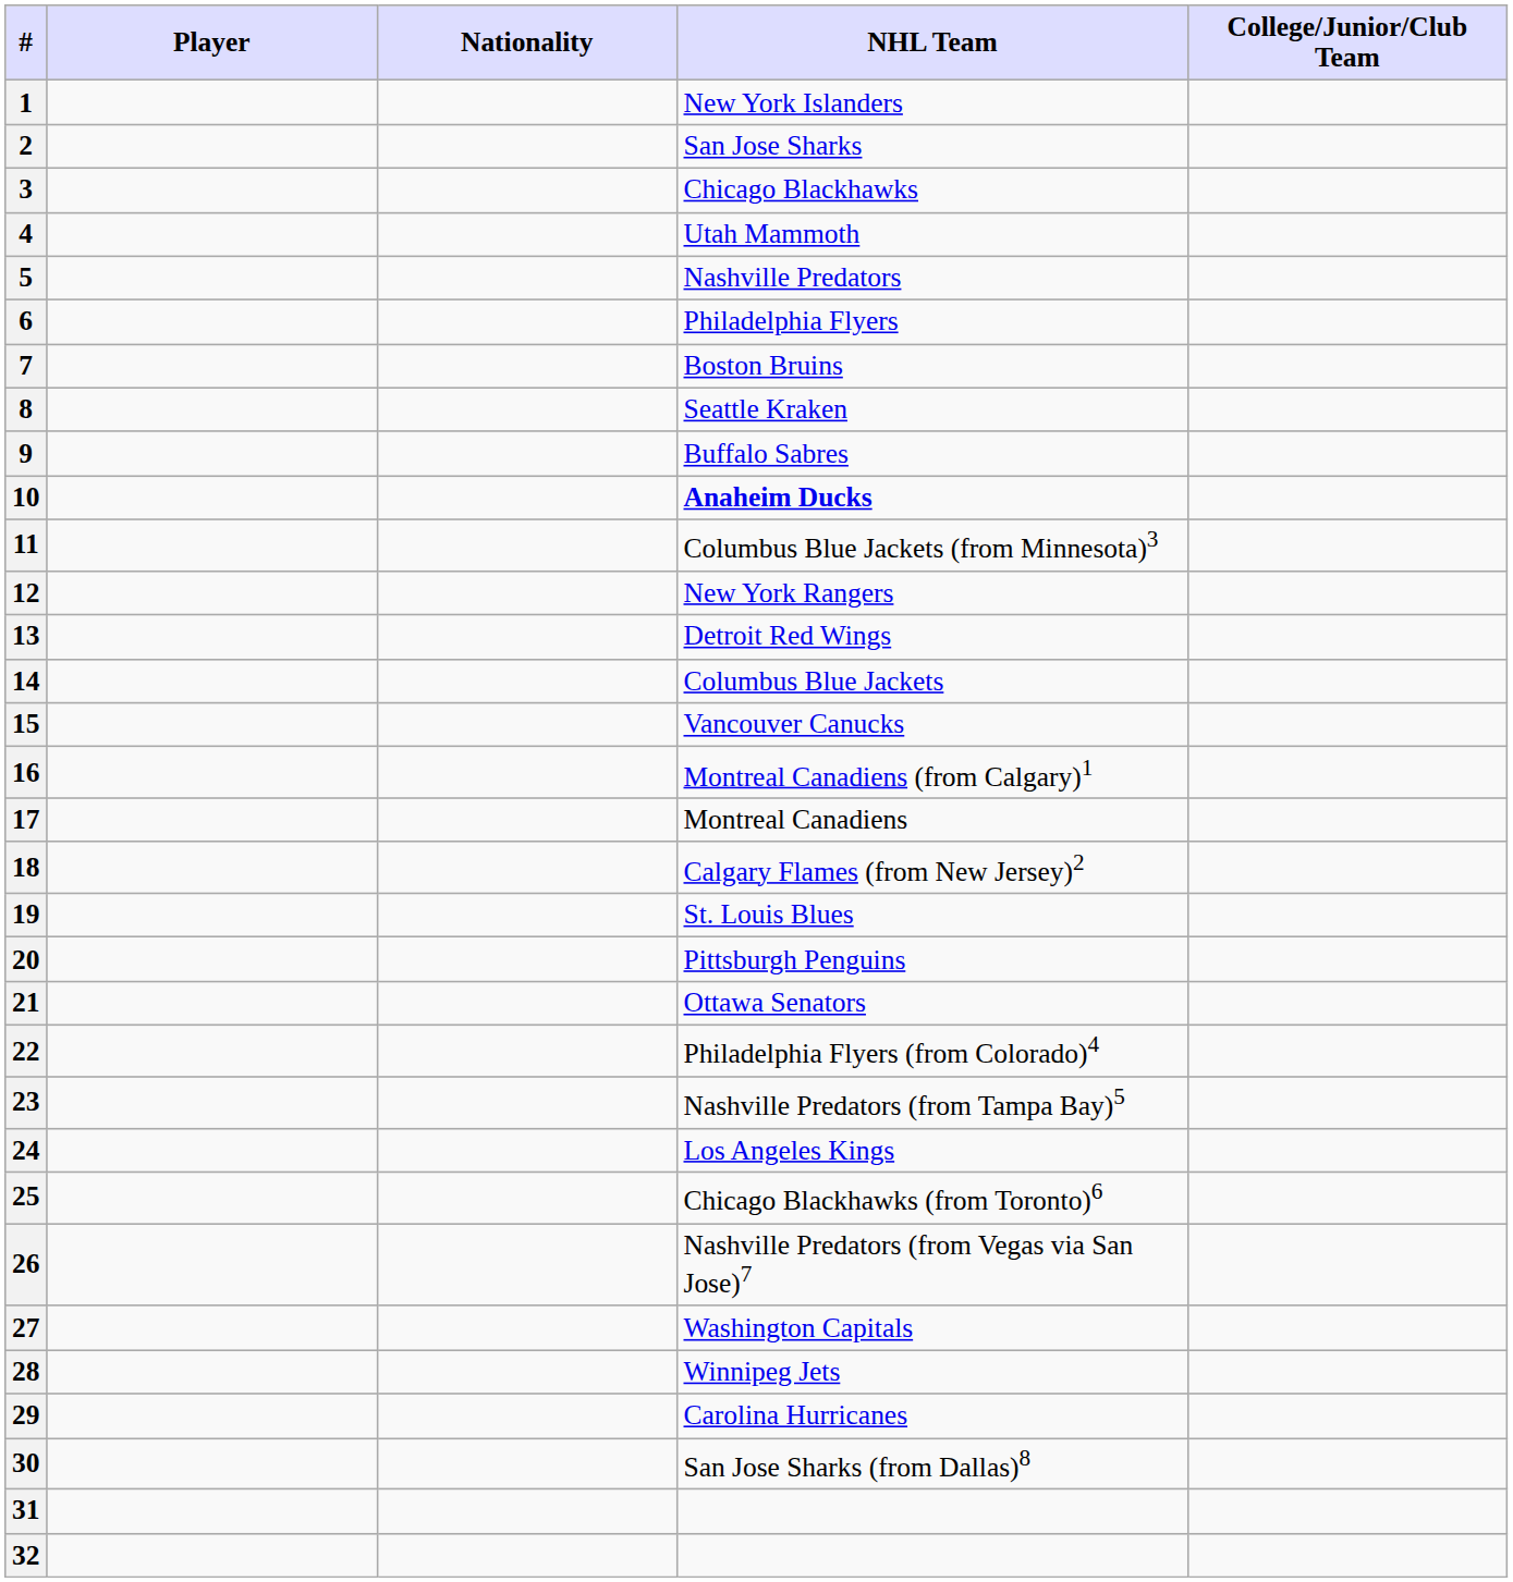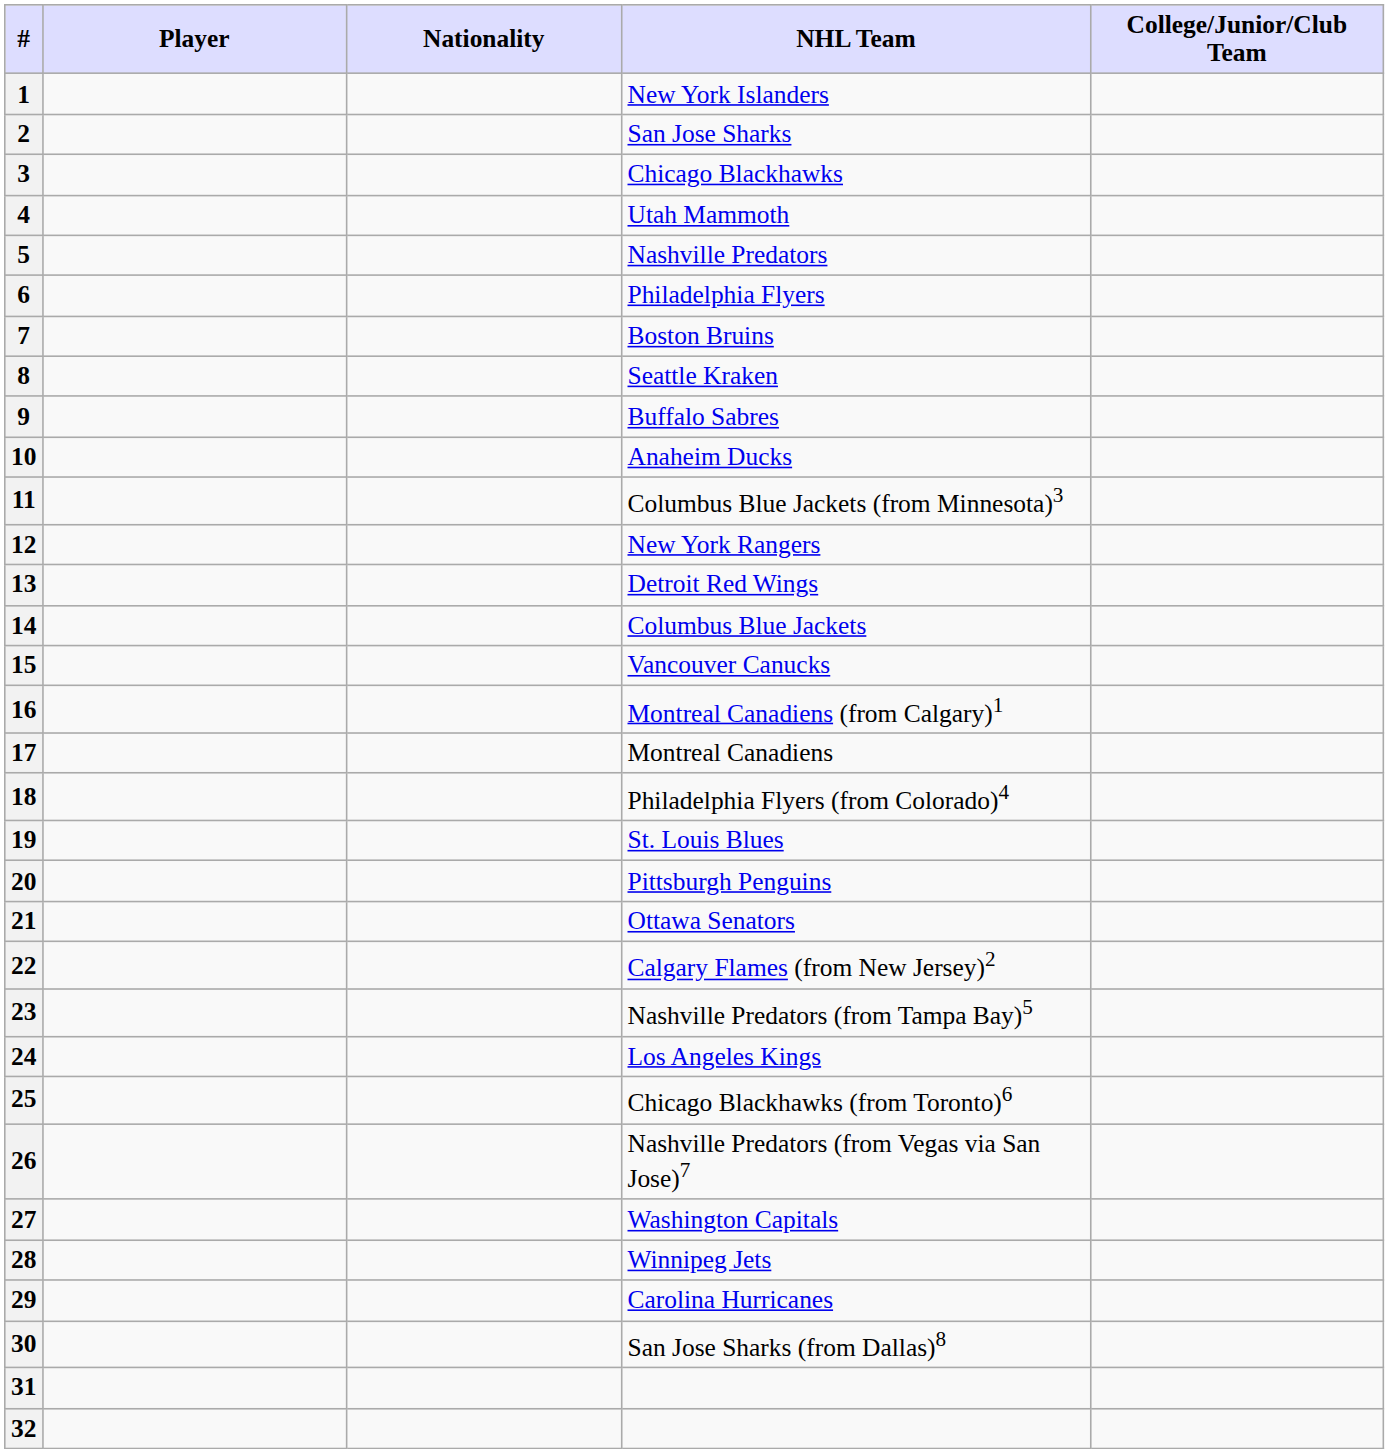 <table class="wikitable">
 <tr>
 <th style="background:#ddf; width:2.75%;">#</th>
 <th style="background:#ddf; width:22.0%;">Player</th>
 <th style="background:#ddf; width:20.0%;">Nationality</th>
 <th style="background:#ddf; width:34.0%;">NHL Team</th>
 <th style="background:#ddf; width:100.0%;">College/Junior/Club Team</th>
 </tr>
 <tr>
 <th>1</th>
 <td></td>
 <td></td>
 <td><a href='#'>New York Islanders</a></td>
 <td></td>
 </tr>
 <tr>
 <th>2</th>
 <td></td>
 <td></td>
 <td><a href='#'>San Jose Sharks</a></td>
 <td></td>
 </tr>
 <tr>
 <th>3</th>
 <td></td>
 <td></td>
 <td><a href='#'>Chicago Blackhawks</a></td>
 <td></td>
 </tr>
 <tr>
 <th>4</th>
 <td></td>
 <td></td>
 <td><a href='#'>Utah Mammoth</a></td>
 <td></td>
 </tr>
 <tr>
 <th>5</th>
 <td></td>
 <td></td>
 <td><a href='#'>Nashville Predators</a></td>
 <td></td>
 </tr>
 <tr>
 <th>6</th>
 <td></td>
 <td></td>
 <td><a href='#'>Philadelphia Flyers</a></td>
 <td></td>
 </tr>
 <tr>
 <th>7</th>
 <td></td>
 <td></td>
 <td><a href='#'>Boston Bruins</a></td>
 <td></td>
 </tr>
 <tr>
 <th>8</th>
 <td></td>
 <td></td>
 <td><a href='#'>Seattle Kraken</a></td>
 <td></td>
 </tr>
 <tr>
 <th>9</th>
 <td></td>
 <td></td>
 <td><a href='#'>Buffalo Sabres</a></td>
 <td></td>
 </tr>
 <tr>
 <th>10</th>
 <td></td>
 <td></td>
-<td><strong><a href='#'>Anaheim Ducks</a></strong></td>
+<td><a href='#'>Anaheim Ducks</a></td>
 <td></td>
 </tr>
 <tr>
 <th>11</th>
 <td></td>
 <td></td>
 <td>Columbus Blue Jackets (from Minnesota)<sup>3</sup></td>
 <td></td>
 </tr>
 <tr>
 <th>12</th>
 <td></td>
 <td></td>
 <td><a href='#'>New York Rangers</a></td>
 <td></td>
 </tr>
 <tr>
 <th>13</th>
 <td></td>
 <td></td>
 <td><a href='#'>Detroit Red Wings</a></td>
 <td></td>
 </tr>
 <tr>
 <th>14</th>
 <td></td>
 <td></td>
 <td><a href='#'>Columbus Blue Jackets</a></td>
 <td></td>
 </tr>
 <tr>
 <th>15</th>
 <td></td>
 <td></td>
 <td><a href='#'>Vancouver Canucks</a></td>
 <td></td>
 </tr>
 <tr>
 <th>16</th>
 <td></td>
 <td></td>
 <td><a href='#'>Montreal Canadiens</a> (from Calgary)<sup>1</sup></td>
 <td></td>
 </tr>
 <tr>
 <th>17</th>
 <td></td>
 <td></td>
 <td>Montreal Canadiens</td>
 <td></td>
 </tr>
 <tr>
 <th>18</th>
 <td></td>
 <td></td>
-<td><a href='#'>Calgary Flames</a> (from New Jersey)<sup>2</sup></td>
+<td>Philadelphia Flyers (from Colorado)<sup>4</sup></td>
 <td></td>
 </tr>
 <tr>
 <th>19</th>
 <td></td>
 <td></td>
 <td><a href='#'>St. Louis Blues</a></td>
 <td></td>
 </tr>
 <tr>
 <th>20</th>
 <td></td>
 <td></td>
 <td><a href='#'>Pittsburgh Penguins</a></td>
 <td></td>
 </tr>
 <tr>
 <th>21</th>
 <td></td>
 <td></td>
 <td><a href='#'>Ottawa Senators</a></td>
 <td></td>
 </tr>
 <tr>
 <th>22</th>
 <td></td>
 <td></td>
-<td>Philadelphia Flyers (from Colorado)<sup>4</sup></td>
+<td><a href='#'>Calgary Flames</a> (from New Jersey)<sup>2</sup></td>
 <td></td>
 </tr>
 <tr>
 <th>23</th>
 <td></td>
 <td></td>
 <td>Nashville Predators (from Tampa Bay)<sup>5</sup></td>
 <td></td>
 </tr>
 <tr>
 <th>24</th>
 <td></td>
 <td></td>
 <td><a href='#'>Los Angeles Kings</a></td>
 <td></td>
 </tr>
 <tr>
 <th>25</th>
 <td></td>
 <td></td>
 <td>Chicago Blackhawks (from Toronto)<sup>6</sup></td>
 <td></td>
 </tr>
 <tr>
 <th>26</th>
 <td></td>
 <td></td>
 <td>Nashville Predators (from Vegas via San Jose)<sup>7</sup></td>
 <td></td>
 </tr>
 <tr>
 <th>27</th>
 <td></td>
 <td></td>
 <td><a href='#'>Washington Capitals</a></td>
 <td></td>
 </tr>
 <tr>
 <th>28</th>
 <td></td>
 <td></td>
 <td><a href='#'>Winnipeg Jets</a></td>
 <td></td>
 </tr>
 <tr>
 <th>29</th>
 <td></td>
 <td></td>
 <td><a href='#'>Carolina Hurricanes</a></td>
 <td></td>
 </tr>
 <tr>
 <th>30</th>
 <td></td>
 <td></td>
 <td>San Jose Sharks (from Dallas)<sup>8</sup></td>
 <td></td>
 </tr>
 <tr>
 <th>31</th>
 <td></td>
 <td></td>
 <td></td>
 <td></td>
 </tr>
 <tr>
 <th>32</th>
 <td></td>
 <td></td>
 <td></td>
 <td></td>
 </tr>
 </table>
